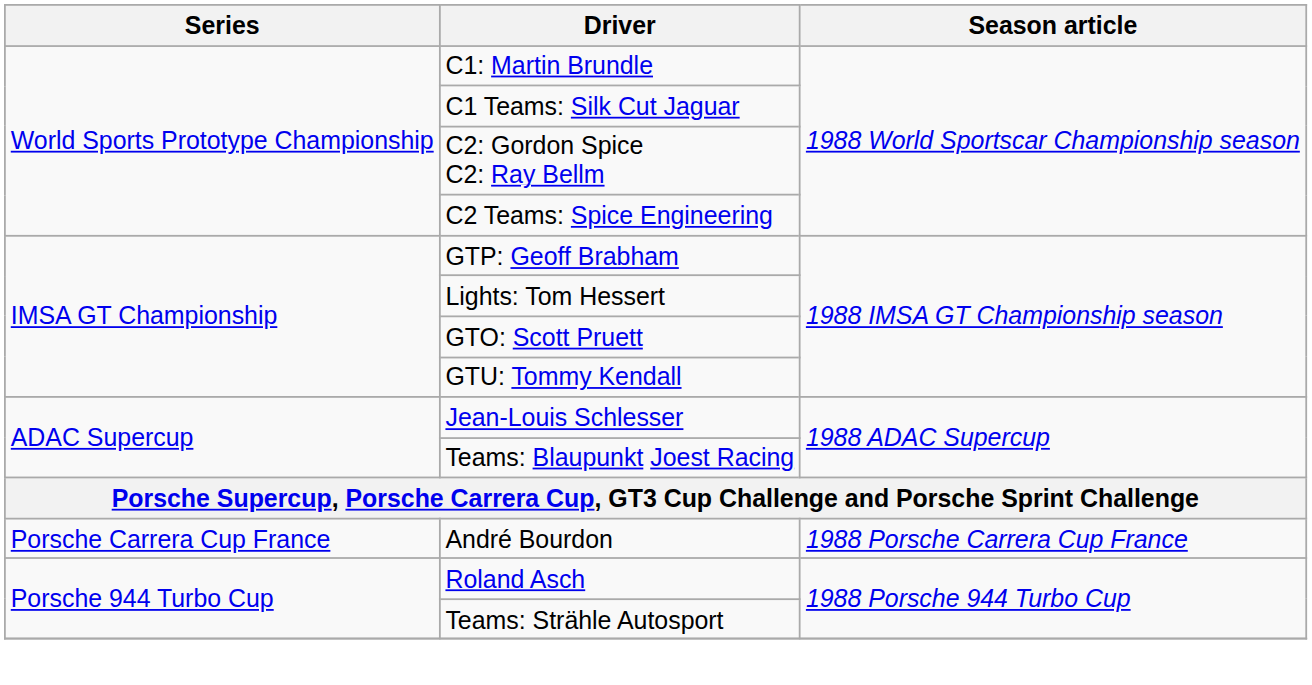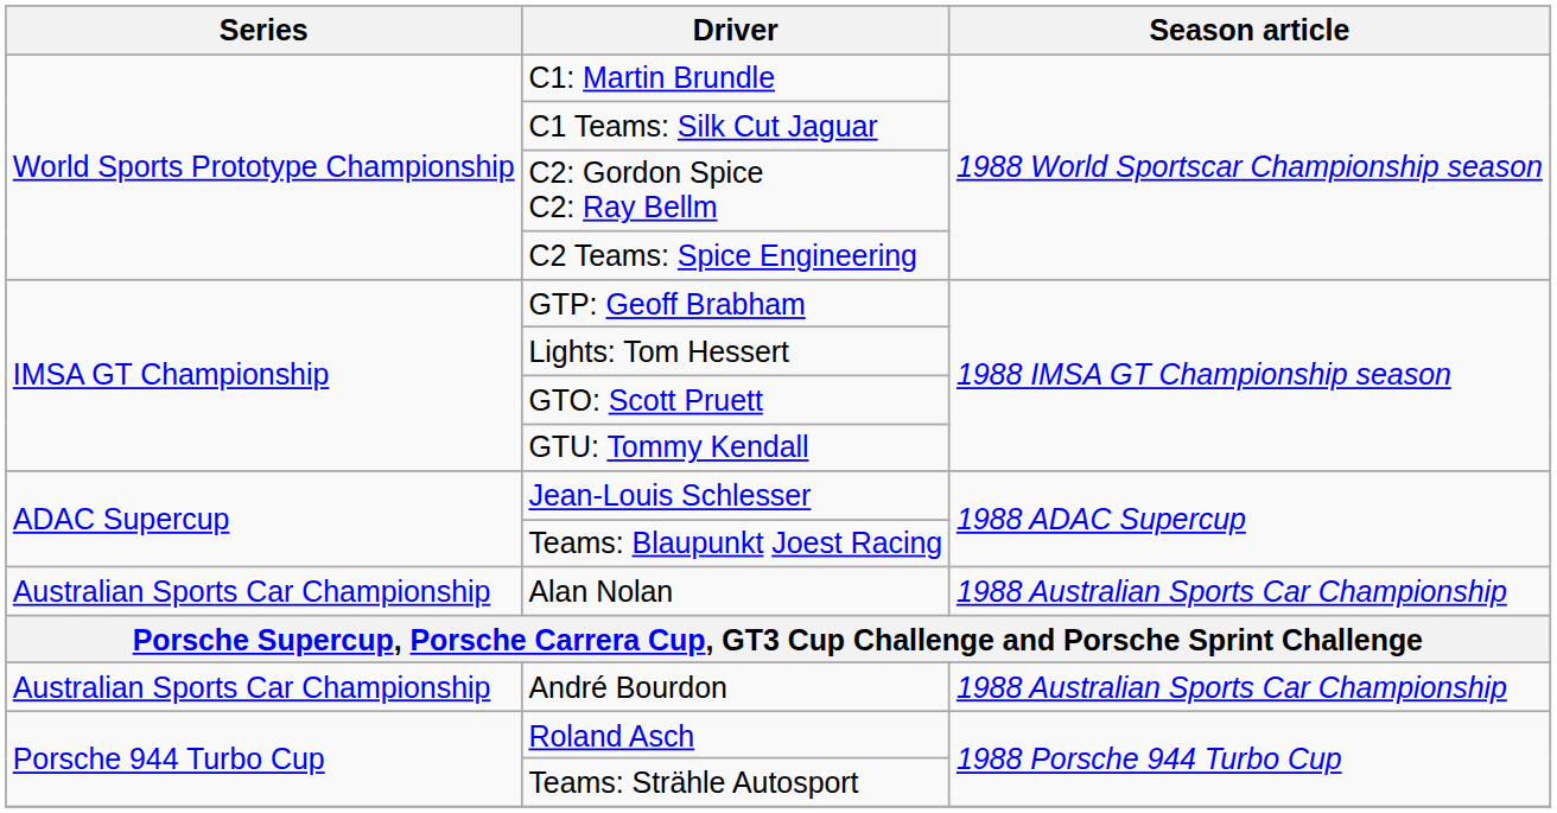 <table class="wikitable" style="font-size: 87%;">
 <tr>
 <th>Series</th>
 <th>Driver</th>
 <th>Season article</th>
 </tr>
 <tr>
 <td rowspan=4><a href='#'>World Sports Prototype Championship</a></td>
 <td>C1:  <a href='#'>Martin Brundle</a></td>
 <td rowspan=4><em><a href='#'>1988 World Sportscar Championship season</a></em></td>
 </tr>
 <tr>
 <td>C1 Teams:  <a href='#'>Silk Cut Jaguar</a></td>
 </tr>
 <tr>
 <td>C2:  Gordon Spice<br>C2:  <a href='#'>Ray Bellm</a></td>
 </tr>
 <tr>
 <td>C2 Teams:  <a href='#'>Spice Engineering</a></td>
 </tr>
 <tr>
 <td rowspan=4><a href='#'>IMSA GT Championship</a></td>
 <td>GTP:  <a href='#'>Geoff Brabham</a></td>
 <td rowspan=4><em><a href='#'>1988 IMSA GT Championship season</a></em></td>
 </tr>
 <tr>
 <td>Lights:  Tom Hessert</td>
 </tr>
 <tr>
 <td>GTO:  <a href='#'>Scott Pruett</a></td>
 </tr>
 <tr>
 <td>GTU:  <a href='#'>Tommy Kendall</a></td>
 </tr>
 <tr>
 <td rowspan=2><a href='#'>ADAC Supercup</a></td>
 <td> <a href='#'>Jean-Louis Schlesser</a></td>
 <td rowspan=2><em><a href='#'>1988 ADAC Supercup</a></em></td>
 </tr>
 <tr>
 <td>Teams:  <a href='#'>Blaupunkt</a> <a href='#'>Joest Racing</a></td>
 </tr>
 <tr>
+<td><a href='#'>Australian Sports Car Championship</a></td>
+<td> Alan Nolan</td>
+<td><em><a href='#'>1988 Australian Sports Car Championship</a></em></td>
+</tr>
+<tr>
 <th colspan="3"><a href='#'>Porsche Supercup</a>, <a href='#'>Porsche Carrera Cup</a>, GT3 Cup Challenge and Porsche Sprint Challenge</th>
 </tr>
 <tr>
-<td><a href='#'>Porsche Carrera Cup France</a></td>
+<td><a href='#'>Australian Sports Car Championship</a></td>
 <td> André Bourdon</td>
-<td><em><a href='#'>1988 Porsche Carrera Cup France</a></em></td>
+<td><em><a href='#'>1988 Australian Sports Car Championship</a></em></td>
 </tr>
 <tr>
 <td rowspan=2><a href='#'>Porsche 944 Turbo Cup</a></td>
 <td> <a href='#'>Roland Asch</a></td>
 <td rowspan=2><em><a href='#'>1988 Porsche 944 Turbo Cup</a></em></td>
 </tr>
 <tr>
 <td>Teams:  Strähle Autosport</td>
 </tr>
 <tr>
 </tr>
 </table>
